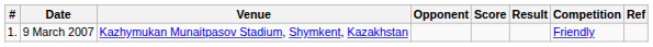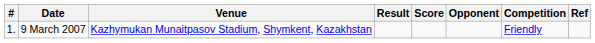 <table class="wikitable" style="font-size:95%;">
 <tr>
 <th>#</th>
 <th>Date</th>
 <th>Venue</th>
+<th>Result</th>
+<th>Score</th>
 <th>Opponent</th>
-<th>Score</th>
-<th>Result</th>
 <th>Competition</th>
 <th>Ref</th>
 </tr>
 <tr>
 <td>1.</td>
 <td>9 March 2007</td>
 <td><a href='#'>Kazhymukan Munaitpasov Stadium</a>, <a href='#'>Shymkent</a>, <a href='#'>Kazakhstan</a></td>
 <td></td>
 <td></td>
 <td></td>
 <td><a href='#'>Friendly</a></td>
 <td></td>
 </tr>
 </table>
